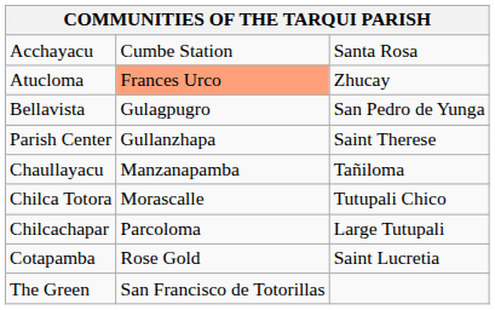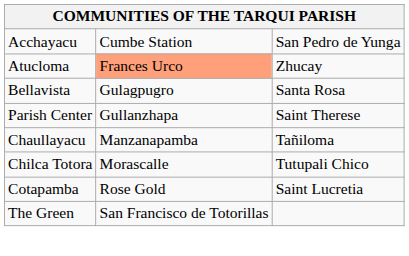 <table class="wikitable">
 <tr>
 <th colspan="3">COMMUNITIES OF THE TARQUI PARISH</th>
 </tr>
 <tr>
 <td>Acchayacu</td>
 <td>Cumbe Station</td>
-<td>Santa Rosa</td>
+<td>San Pedro de Yunga</td>
 </tr>
 <tr>
 <td>Atucloma</td>
 <td style="background: lightsalmon;">Frances Urco</td>
 <td>Zhucay</td>
 </tr>
 <tr>
 <td>Bellavista</td>
 <td>Gulagpugro</td>
-<td>San Pedro de Yunga</td>
+<td>Santa Rosa</td>
 </tr>
 <tr>
 <td>Parish Center</td>
 <td>Gullanzhapa</td>
 <td>Saint Therese</td>
 </tr>
 <tr>
 <td>Chaullayacu</td>
 <td>Manzanapamba</td>
 <td>Tañiloma</td>
 </tr>
 <tr>
 <td>Chilca Totora</td>
 <td>Morascalle</td>
 <td>Tutupali Chico</td>
 </tr>
 <tr>
-<td>Chilcachapar</td>
-<td>Parcoloma</td>
-<td>Large Tutupali</td>
-</tr>
-<tr>
 <td>Cotapamba</td>
 <td>Rose Gold</td>
 <td>Saint Lucretia</td>
 </tr>
 <tr>
 <td>The Green</td>
 <td>San Francisco de Totorillas</td>
 <td></td>
 </tr>
 </table>
